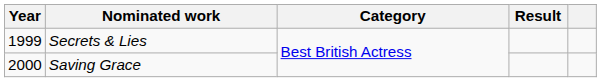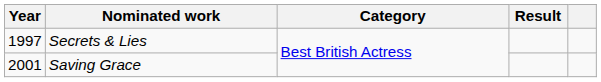 <table class="wikitable" style="width:100%;">
 <tr>
 <th width=5%>Year</th>
 <th style="width:40%;">Nominated work</th>
 <th style="width:40%;">Category</th>
 <th style="width:10%;">Result</th>
 <th width=5%></th>
 </tr>
 <tr>
-<td style="text-align:center;">1999</td>
+<td style="text-align:center;">1997</td>
 <td style="text-align:left;"><em>Secrets & Lies</em></td>
 <td rowspan="2"><a href='#'>Best British Actress</a></td>
 <td></td>
 <td style="text-align:center;"></td>
 </tr>
 <tr>
-<td style="text-align:center;">2000</td>
+<td style="text-align:center;">2001</td>
 <td style="text-align:left;"><em>Saving Grace</em></td>
 <td></td>
 <td style="text-align:center;"></td>
 </tr>
 </table>
